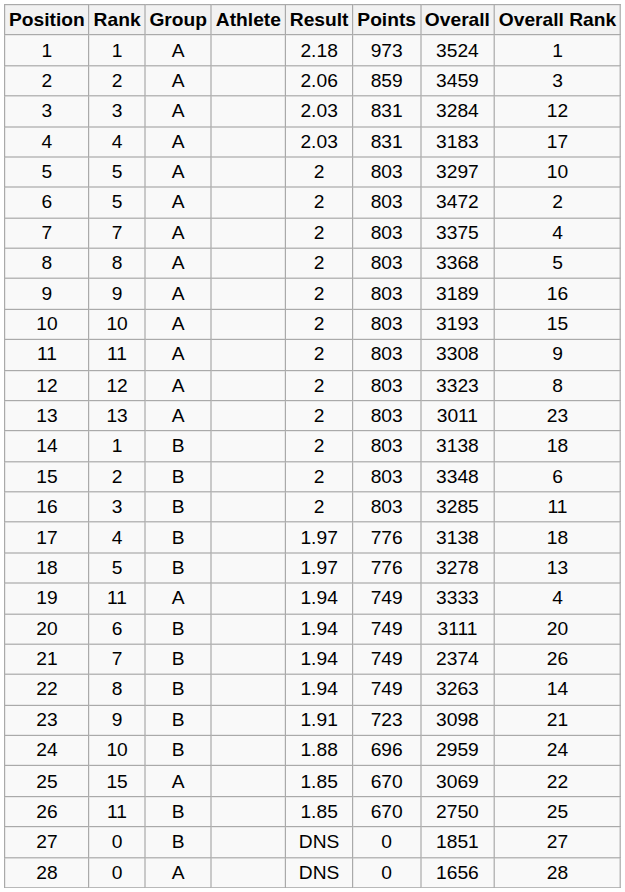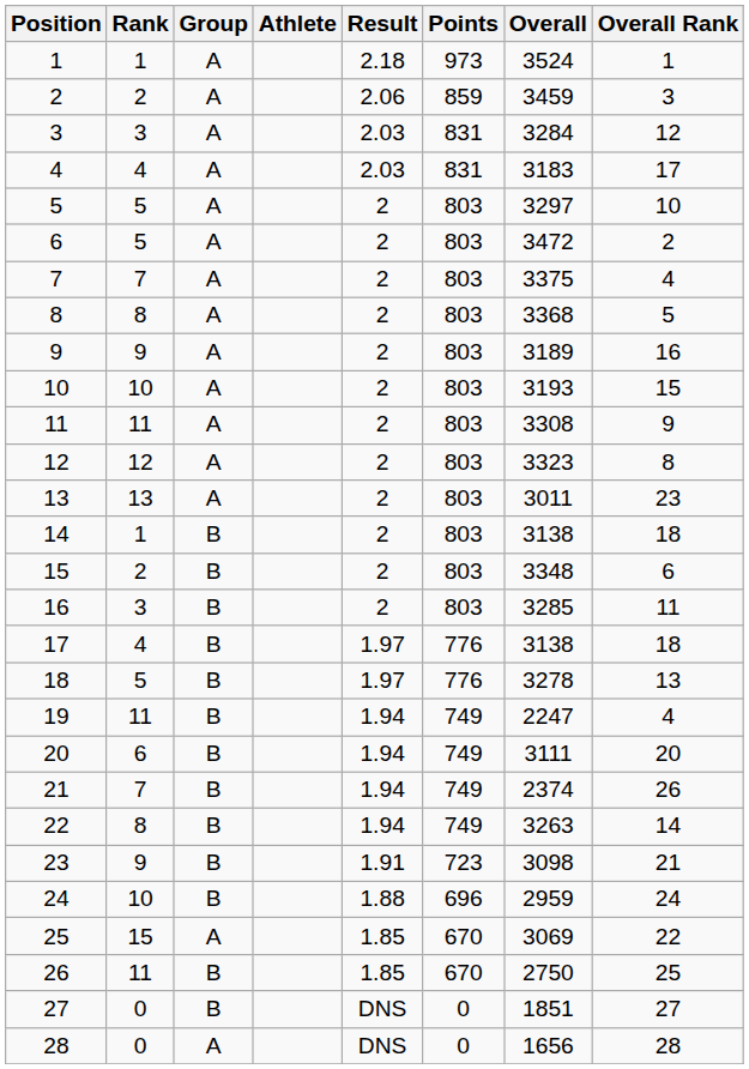 <table class="wikitable sortable" style="text-align:center">
 <tr>
 <th>Position</th>
 <th>Rank</th>
 <th>Group</th>
 <th>Athlete</th>
 <th>Result</th>
 <th>Points</th>
 <th>Overall</th>
 <th>Overall Rank</th>
 </tr>
 <tr>
 <td>1</td>
 <td>1</td>
 <td>A</td>
 <td align=left></td>
 <td>2.18</td>
 <td>973</td>
 <td>3524</td>
 <td>1</td>
 </tr>
 <tr>
 <td>2</td>
 <td>2</td>
 <td>A</td>
 <td align=left></td>
 <td>2.06</td>
 <td>859</td>
 <td>3459</td>
 <td>3</td>
 </tr>
 <tr>
 <td>3</td>
 <td>3</td>
 <td>A</td>
 <td align=left></td>
 <td>2.03</td>
 <td>831</td>
 <td>3284</td>
 <td>12</td>
 </tr>
 <tr>
 <td>4</td>
 <td>4</td>
 <td>A</td>
 <td align=left></td>
 <td>2.03</td>
 <td>831</td>
 <td>3183</td>
 <td>17</td>
 </tr>
 <tr>
 <td>5</td>
 <td>5</td>
 <td>A</td>
 <td align=left></td>
 <td>2</td>
 <td>803</td>
 <td>3297</td>
 <td>10</td>
 </tr>
 <tr>
 <td>6</td>
 <td>5</td>
 <td>A</td>
 <td align=left></td>
 <td>2</td>
 <td>803</td>
 <td>3472</td>
 <td>2</td>
 </tr>
 <tr>
 <td>7</td>
 <td>7</td>
 <td>A</td>
 <td align=left></td>
 <td>2</td>
 <td>803</td>
 <td>3375</td>
 <td>4</td>
 </tr>
 <tr>
 <td>8</td>
 <td>8</td>
 <td>A</td>
 <td align=left></td>
 <td>2</td>
 <td>803</td>
 <td>3368</td>
 <td>5</td>
 </tr>
 <tr>
 <td>9</td>
 <td>9</td>
 <td>A</td>
 <td align=left></td>
 <td>2</td>
 <td>803</td>
 <td>3189</td>
 <td>16</td>
 </tr>
 <tr>
 <td>10</td>
 <td>10</td>
 <td>A</td>
 <td align=left></td>
 <td>2</td>
 <td>803</td>
 <td>3193</td>
 <td>15</td>
 </tr>
 <tr>
 <td>11</td>
 <td>11</td>
 <td>A</td>
 <td align=left></td>
 <td>2</td>
 <td>803</td>
 <td>3308</td>
 <td>9</td>
 </tr>
 <tr>
 <td>12</td>
 <td>12</td>
 <td>A</td>
 <td align=left></td>
 <td>2</td>
 <td>803</td>
 <td>3323</td>
 <td>8</td>
 </tr>
 <tr>
 <td>13</td>
 <td>13</td>
 <td>A</td>
 <td align=left></td>
 <td>2</td>
 <td>803</td>
 <td>3011</td>
 <td>23</td>
 </tr>
 <tr>
 <td>14</td>
 <td>1</td>
 <td>B</td>
 <td align=left></td>
 <td>2</td>
 <td>803</td>
 <td>3138</td>
 <td>18</td>
 </tr>
 <tr>
 <td>15</td>
 <td>2</td>
 <td>B</td>
 <td align=left></td>
 <td>2</td>
 <td>803</td>
 <td>3348</td>
 <td>6</td>
 </tr>
 <tr>
 <td>16</td>
 <td>3</td>
 <td>B</td>
 <td align=left></td>
 <td>2</td>
 <td>803</td>
 <td>3285</td>
 <td>11</td>
 </tr>
 <tr>
 <td>17</td>
 <td>4</td>
 <td>B</td>
 <td align=left></td>
 <td>1.97</td>
 <td>776</td>
 <td>3138</td>
 <td>18</td>
 </tr>
 <tr>
 <td>18</td>
 <td>5</td>
 <td>B</td>
 <td align=left></td>
 <td>1.97</td>
 <td>776</td>
 <td>3278</td>
 <td>13</td>
 </tr>
 <tr>
 <td>19</td>
 <td>11</td>
-<td>A</td>
+<td>B</td>
 <td align=left></td>
 <td>1.94</td>
 <td>749</td>
-<td>3333</td>
+<td>2247</td>
 <td>4</td>
 </tr>
 <tr>
 <td>20</td>
 <td>6</td>
 <td>B</td>
 <td align=left></td>
 <td>1.94</td>
 <td>749</td>
 <td>3111</td>
 <td>20</td>
 </tr>
 <tr>
 <td>21</td>
 <td>7</td>
 <td>B</td>
 <td align=left></td>
 <td>1.94</td>
 <td>749</td>
 <td>2374</td>
 <td>26</td>
 </tr>
 <tr>
 <td>22</td>
 <td>8</td>
 <td>B</td>
 <td align=left></td>
 <td>1.94</td>
 <td>749</td>
 <td>3263</td>
 <td>14</td>
 </tr>
 <tr>
 <td>23</td>
 <td>9</td>
 <td>B</td>
 <td align=left></td>
 <td>1.91</td>
 <td>723</td>
 <td>3098</td>
 <td>21</td>
 </tr>
 <tr>
 <td>24</td>
 <td>10</td>
 <td>B</td>
 <td align=left></td>
 <td>1.88</td>
 <td>696</td>
 <td>2959</td>
 <td>24</td>
 </tr>
 <tr>
 <td>25</td>
 <td>15</td>
 <td>A</td>
 <td align=left></td>
 <td>1.85</td>
 <td>670</td>
 <td>3069</td>
 <td>22</td>
 </tr>
 <tr>
 <td>26</td>
 <td>11</td>
 <td>B</td>
 <td align=left></td>
 <td>1.85</td>
 <td>670</td>
 <td>2750</td>
 <td>25</td>
 </tr>
 <tr>
 <td>27</td>
 <td>0</td>
 <td>B</td>
 <td align=left></td>
 <td>DNS</td>
 <td>0</td>
 <td>1851</td>
 <td>27</td>
 </tr>
 <tr>
 <td>28</td>
 <td>0</td>
 <td>A</td>
 <td align=left></td>
 <td>DNS</td>
 <td>0</td>
 <td>1656</td>
 <td>28</td>
 </tr>
 </table>
